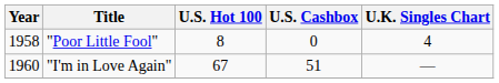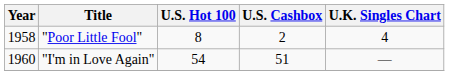 <table class="wikitable">
 <tr>
 <th>Year</th>
 <th>Title</th>
 <th>U.S. <a href='#'>Hot 100</a><br></th>
 <th>U.S. <a href='#'>Cashbox</a><br></th>
 <th>U.K. <a href='#'>Singles Chart</a><br></th>
 </tr>
 <tr>
 <td>1958</td>
 <td>"<a href='#'>Poor Little Fool</a>"</td>
 <td align="center">8</td>
-<td align="center">0</td>
+<td align="center">2</td>
 <td align="center">4</td>
 </tr>
 <tr>
 <td>1960</td>
 <td>"I'm in Love Again"</td>
-<td align="center">67</td>
+<td align="center">54</td>
 <td align="center">51</td>
 <td align="center">—</td>
 </tr>
 <tr>
 </tr>
 </table>
